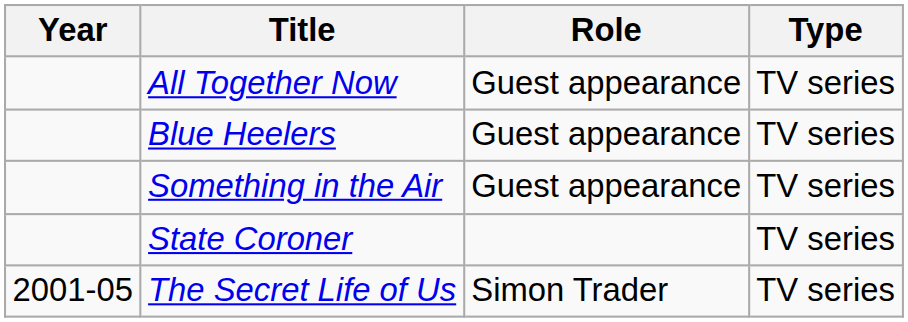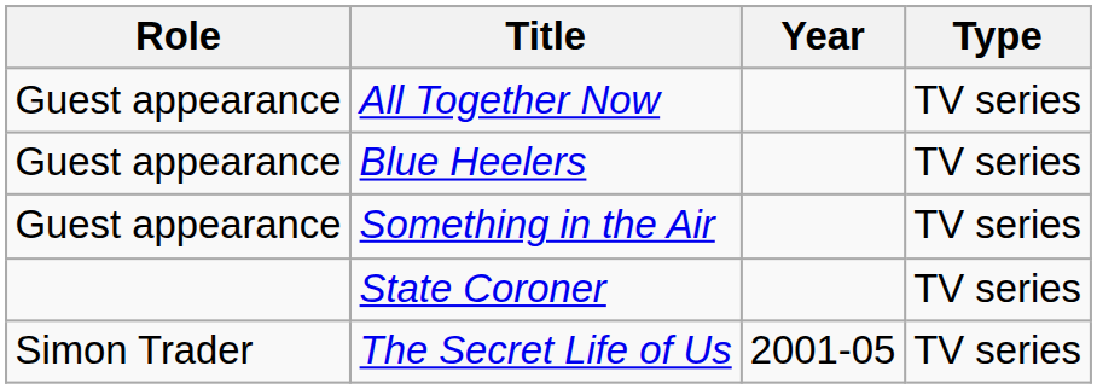 <table class="wikitable">
 <tr>
+<th>Role</th>
+<th>Title</th>
 <th>Year</th>
-<th>Title</th>
-<th>Role</th>
 <th>Type</th>
 </tr>
 <tr>
+<td>Guest appearance</td>
+<td><em><a href='#'>All Together Now</a></em></td>
 <td></td>
-<td><em><a href='#'>All Together Now</a></em></td>
-<td>Guest appearance</td>
 <td>TV series</td>
 </tr>
 <tr>
+<td>Guest appearance</td>
+<td><em><a href='#'>Blue Heelers</a></em></td>
 <td></td>
-<td><em><a href='#'>Blue Heelers</a></em></td>
-<td>Guest appearance</td>
 <td>TV series</td>
 </tr>
 <tr>
+<td>Guest appearance</td>
+<td><em><a href='#'>Something in the Air</a></em></td>
 <td></td>
-<td><em><a href='#'>Something in the Air</a></em></td>
-<td>Guest appearance</td>
 <td>TV series</td>
 </tr>
 <tr>
 <td></td>
 <td><em><a href='#'>State Coroner</a></em></td>
 <td></td>
 <td>TV series</td>
 </tr>
 <tr>
+<td>Simon Trader</td>
+<td><em><a href='#'>The Secret Life of Us</a></em></td>
 <td>2001-05</td>
-<td><em><a href='#'>The Secret Life of Us</a></em></td>
-<td>Simon Trader</td>
 <td>TV series</td>
 </tr>
 </table>
